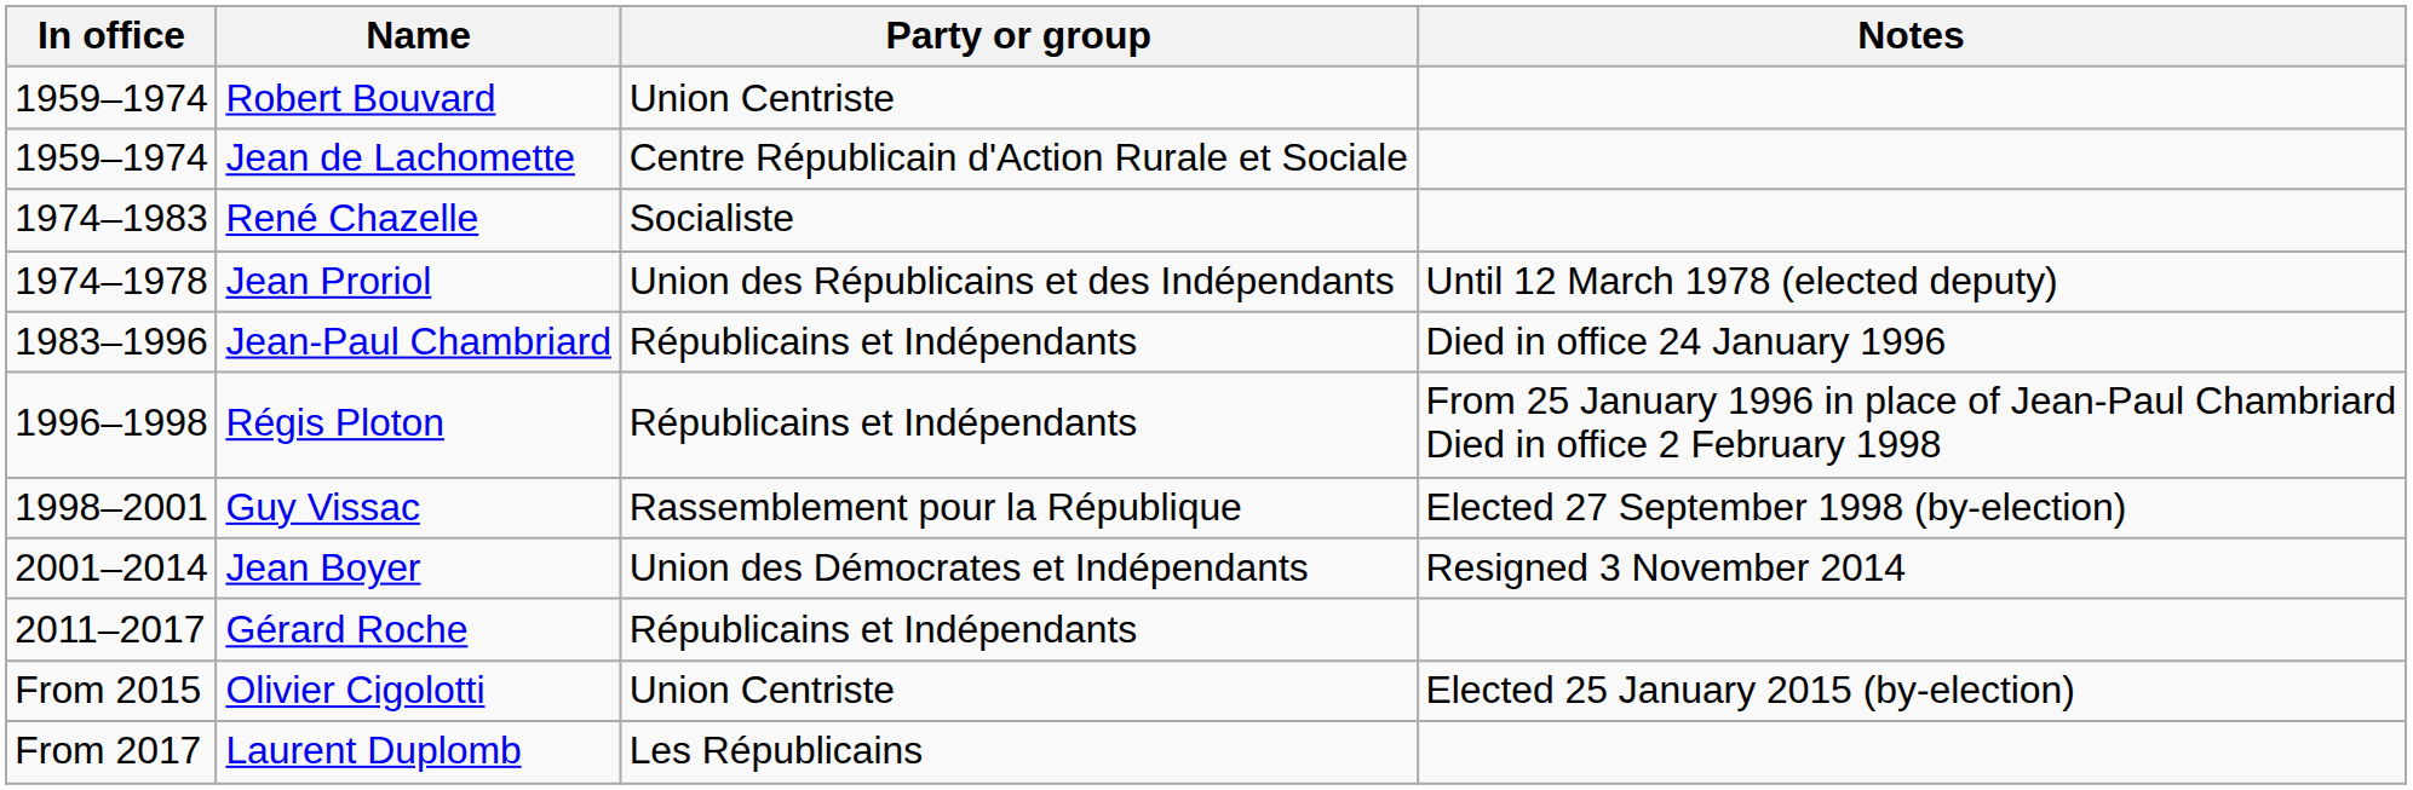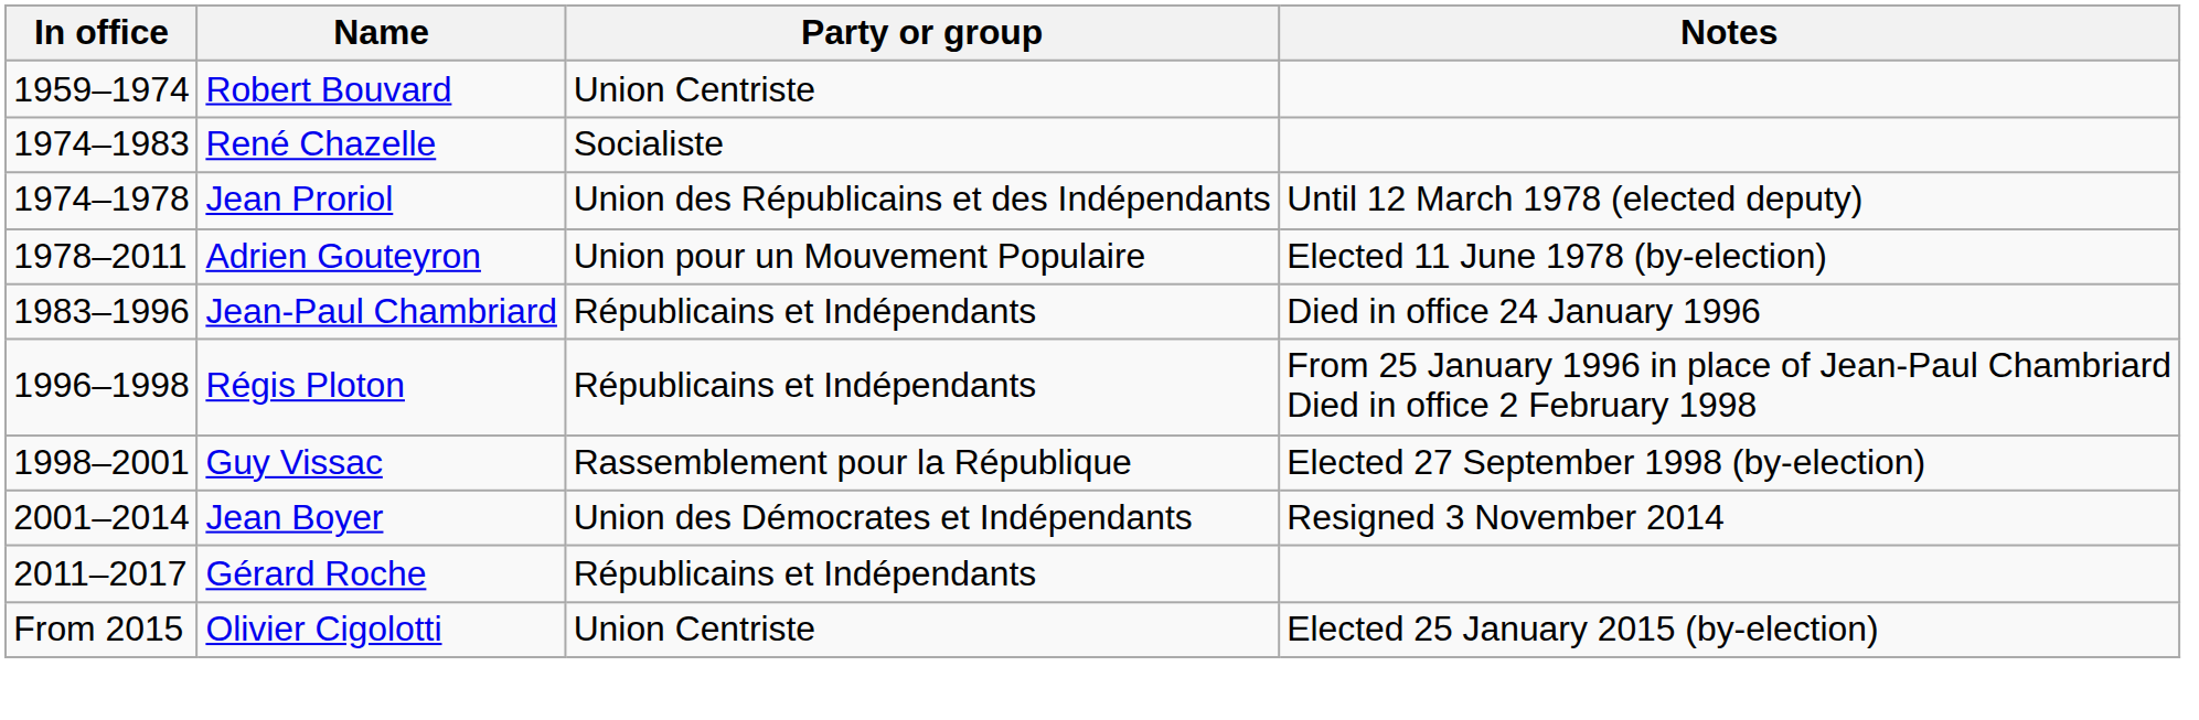 <table class="wikitable sortable">
 <tr>
 <th>In office</th>
 <th>Name</th>
 <th>Party or group</th>
 <th>Notes</th>
 </tr>
 <tr>
 <td>1959–1974</td>
 <td><a href='#'>Robert Bouvard</a></td>
 <td>Union Centriste</td>
 <td></td>
 </tr>
 <tr>
-<td>1959–1974</td>
-<td><a href='#'>Jean de Lachomette</a></td>
-<td>Centre Républicain d'Action Rurale et Sociale</td>
-<td></td>
-</tr>
-<tr>
 <td>1974–1983</td>
 <td><a href='#'>René Chazelle</a></td>
 <td>Socialiste</td>
 <td></td>
 </tr>
 <tr>
 <td>1974–1978</td>
 <td><a href='#'>Jean Proriol</a></td>
 <td>Union des Républicains et des Indépendants</td>
 <td>Until 12 March 1978 (elected deputy)</td>
+</tr>
+<tr>
+<td>1978–2011</td>
+<td><a href='#'>Adrien Gouteyron</a></td>
+<td>Union pour un Mouvement Populaire</td>
+<td>Elected 11 June 1978 (by-election)</td>
 </tr>
 <tr>
 <td>1983–1996</td>
 <td><a href='#'>Jean-Paul Chambriard</a></td>
 <td>Républicains et Indépendants</td>
 <td>Died in office 24 January 1996</td>
 </tr>
 <tr>
 <td>1996–1998</td>
 <td><a href='#'>Régis Ploton</a></td>
 <td>Républicains et Indépendants</td>
 <td>From 25 January 1996 in place of Jean-Paul Chambriard<br>Died in office 2 February 1998</td>
 </tr>
 <tr>
 <td>1998–2001</td>
 <td><a href='#'>Guy Vissac</a></td>
 <td>Rassemblement pour la République</td>
 <td>Elected 27 September 1998 (by-election)</td>
 </tr>
 <tr>
 <td>2001–2014</td>
 <td><a href='#'>Jean Boyer</a></td>
 <td>Union des Démocrates et Indépendants</td>
 <td>Resigned 3 November 2014</td>
 </tr>
 <tr>
 <td>2011–2017</td>
 <td><a href='#'>Gérard Roche</a></td>
 <td>Républicains et Indépendants</td>
 <td></td>
 </tr>
 <tr>
 <td>From 2015</td>
 <td><a href='#'>Olivier Cigolotti</a></td>
 <td>Union Centriste</td>
 <td>Elected 25 January 2015 (by-election)</td>
 </tr>
-<tr>
-<td>From 2017</td>
-<td><a href='#'>Laurent Duplomb</a></td>
-<td>Les Républicains</td>
-<td></td>
-</tr>
 </table>
